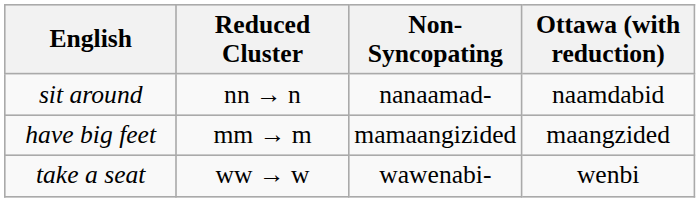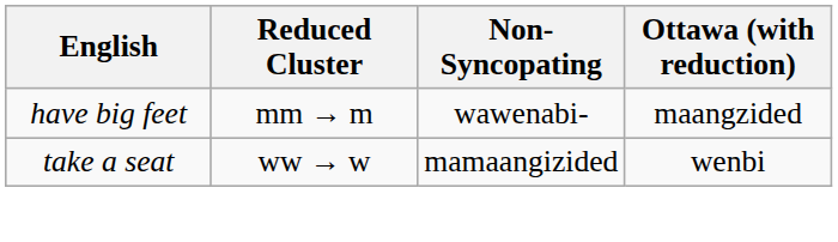 <table class="wikitable" style="text-align: center;">
 <tr>
 <th width = "100"><strong>English</strong></th>
 <th width = "100"><strong>Reduced Cluster</strong></th>
 <th width = "100"><strong> Non-Syncopating</strong></th>
 <th width = "100"><strong>Ottawa (with reduction)</strong></th>
 </tr>
 <tr>
-<td><em>sit around</em></td>
-<td>nn → n</td>
-<td>nanaamad-</td>
-<td>naamdabid</td>
-</tr>
-<tr>
 <td><em>have big feet</em></td>
 <td>mm → m</td>
-<td>mamaangizided</td>
+<td>wawenabi-</td>
 <td>maangzided</td>
 </tr>
 <tr>
 <td><em>take a seat</em></td>
 <td>ww → w</td>
-<td>wawenabi-</td>
+<td>mamaangizided</td>
 <td>wenbi</td>
 </tr>
 </table>
